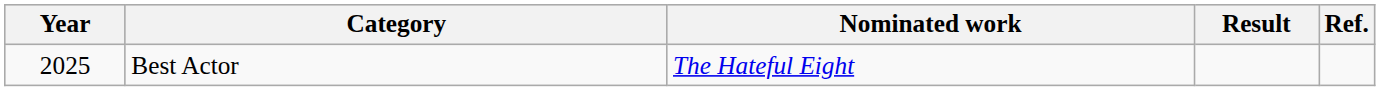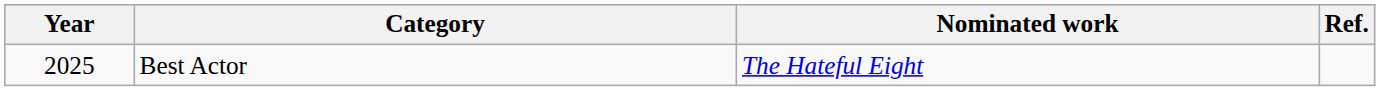 <table class="wikitable">
 <tr>
 <th scope="col" style="width:5em;">Year</th>
 <th scope="col" style="width:26em;">Category</th>
 <th scope="col" style="width:25em;">Nominated work</th>
-<th scope="col" style="width:5em;">Result</th>
 <th>Ref.</th>
 </tr>
 <tr>
 <td style="text-align:center;">2025</td>
 <td>Best Actor</td>
 <td><em><a href='#'>The Hateful Eight</a></em></td>
 <td></td>
-<td></td>
 </tr>
 </table>
